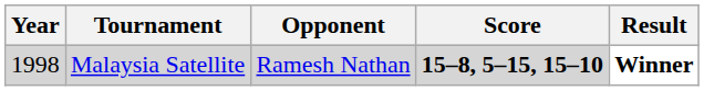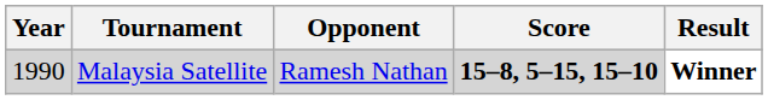 <table class="sortable wikitable" style="font-size: 90%;">
 <tr>
 <th>Year</th>
 <th>Tournament</th>
 <th>Opponent</th>
 <th>Score</th>
 <th>Result</th>
 </tr>
 <tr style="background:#D5D5D5">
-<td align="center">1998</td>
+<td align="center">1990</td>
 <td align="left"><a href='#'>Malaysia Satellite</a></td>
 <td align="left"> <a href='#'>Ramesh Nathan</a></td>
 <td align="left"><strong>15–8, 5–15, 15–10</strong></td>
 <td style="text-align:left; background:white"> <strong>Winner</strong></td>
 </tr>
 </table>
